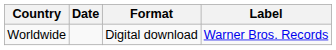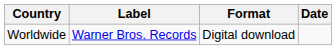 <table class="wikitable">
 <tr>
 <th>Country</th>
+<th>Label</th>
+<th>Format</th>
 <th>Date</th>
-<th>Format</th>
-<th>Label</th>
 </tr>
 <tr>
 <td>Worldwide</td>
+<td><a href='#'>Warner Bros. Records</a></td>
+<td>Digital download</td>
 <td></td>
-<td>Digital download</td>
-<td><a href='#'>Warner Bros. Records</a></td>
 </tr>
 </table>
